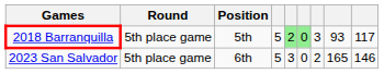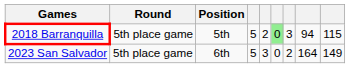 <table class="wikitable" style="text-align:center; font-size:90%;">
 <tr>
 <th>Games</th>
 <th>Round</th>
 <th>Position</th>
 <th></th>
 <th></th>
 <th></th>
 <th></th>
 <th></th>
 <th></th>
 </tr>
 <tr>
 <td style="border: 3px solid red"> <a href='#'>2018 Barranquilla</a></td>
 <td>5th place game</td>
 <td>5th</td>
 <td>5</td>
-<td style="background: lightgreen;">2</td>
+<td>2</td>
 <td style="background: lightgreen;">0</td>
 <td>3</td>
-<td>93</td>
-<td>117</td>
+<td>94</td>
+<td>115</td>
 </tr>
 <tr>
 <td> <a href='#'>2023 San Salvador</a></td>
 <td>5th place game</td>
 <td>6th</td>
 <td>5</td>
 <td>3</td>
 <td>0</td>
 <td>2</td>
-<td>165</td>
-<td>146</td>
+<td>164</td>
+<td>149</td>
 </tr>
 </table>
